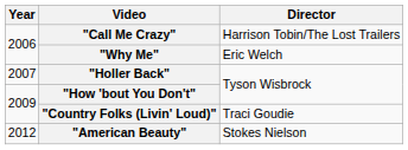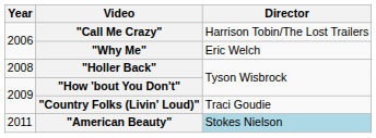 <table class="wikitable plainrowheaders">
 <tr>
 <th>Year</th>
 <th style="width:14em;">Video</th>
 <th>Director</th>
 </tr>
 <tr>
 <td rowspan="2">2006</td>
 <th scope="row">"Call Me Crazy"</th>
 <td>Harrison Tobin/The Lost Trailers</td>
 </tr>
 <tr>
 <th scope="row">"Why Me"</th>
 <td>Eric Welch</td>
 </tr>
 <tr>
-<td>2007</td>
+<td>2008</td>
 <th scope="row">"Holler Back"</th>
 <td rowspan="2">Tyson Wisbrock</td>
 </tr>
 <tr>
 <td rowspan="2">2009</td>
 <th scope="row">"How 'bout You Don't"</th>
 </tr>
 <tr>
 <th scope="row">"Country Folks (Livin' Loud)"</th>
 <td>Traci Goudie</td>
 </tr>
 <tr>
-<td>2012</td>
+<td>2011</td>
 <th scope="row">"American Beauty"</th>
-<td>Stokes Nielson</td>
+<td style="background: lightblue;">Stokes Nielson</td>
 </tr>
 </table>
